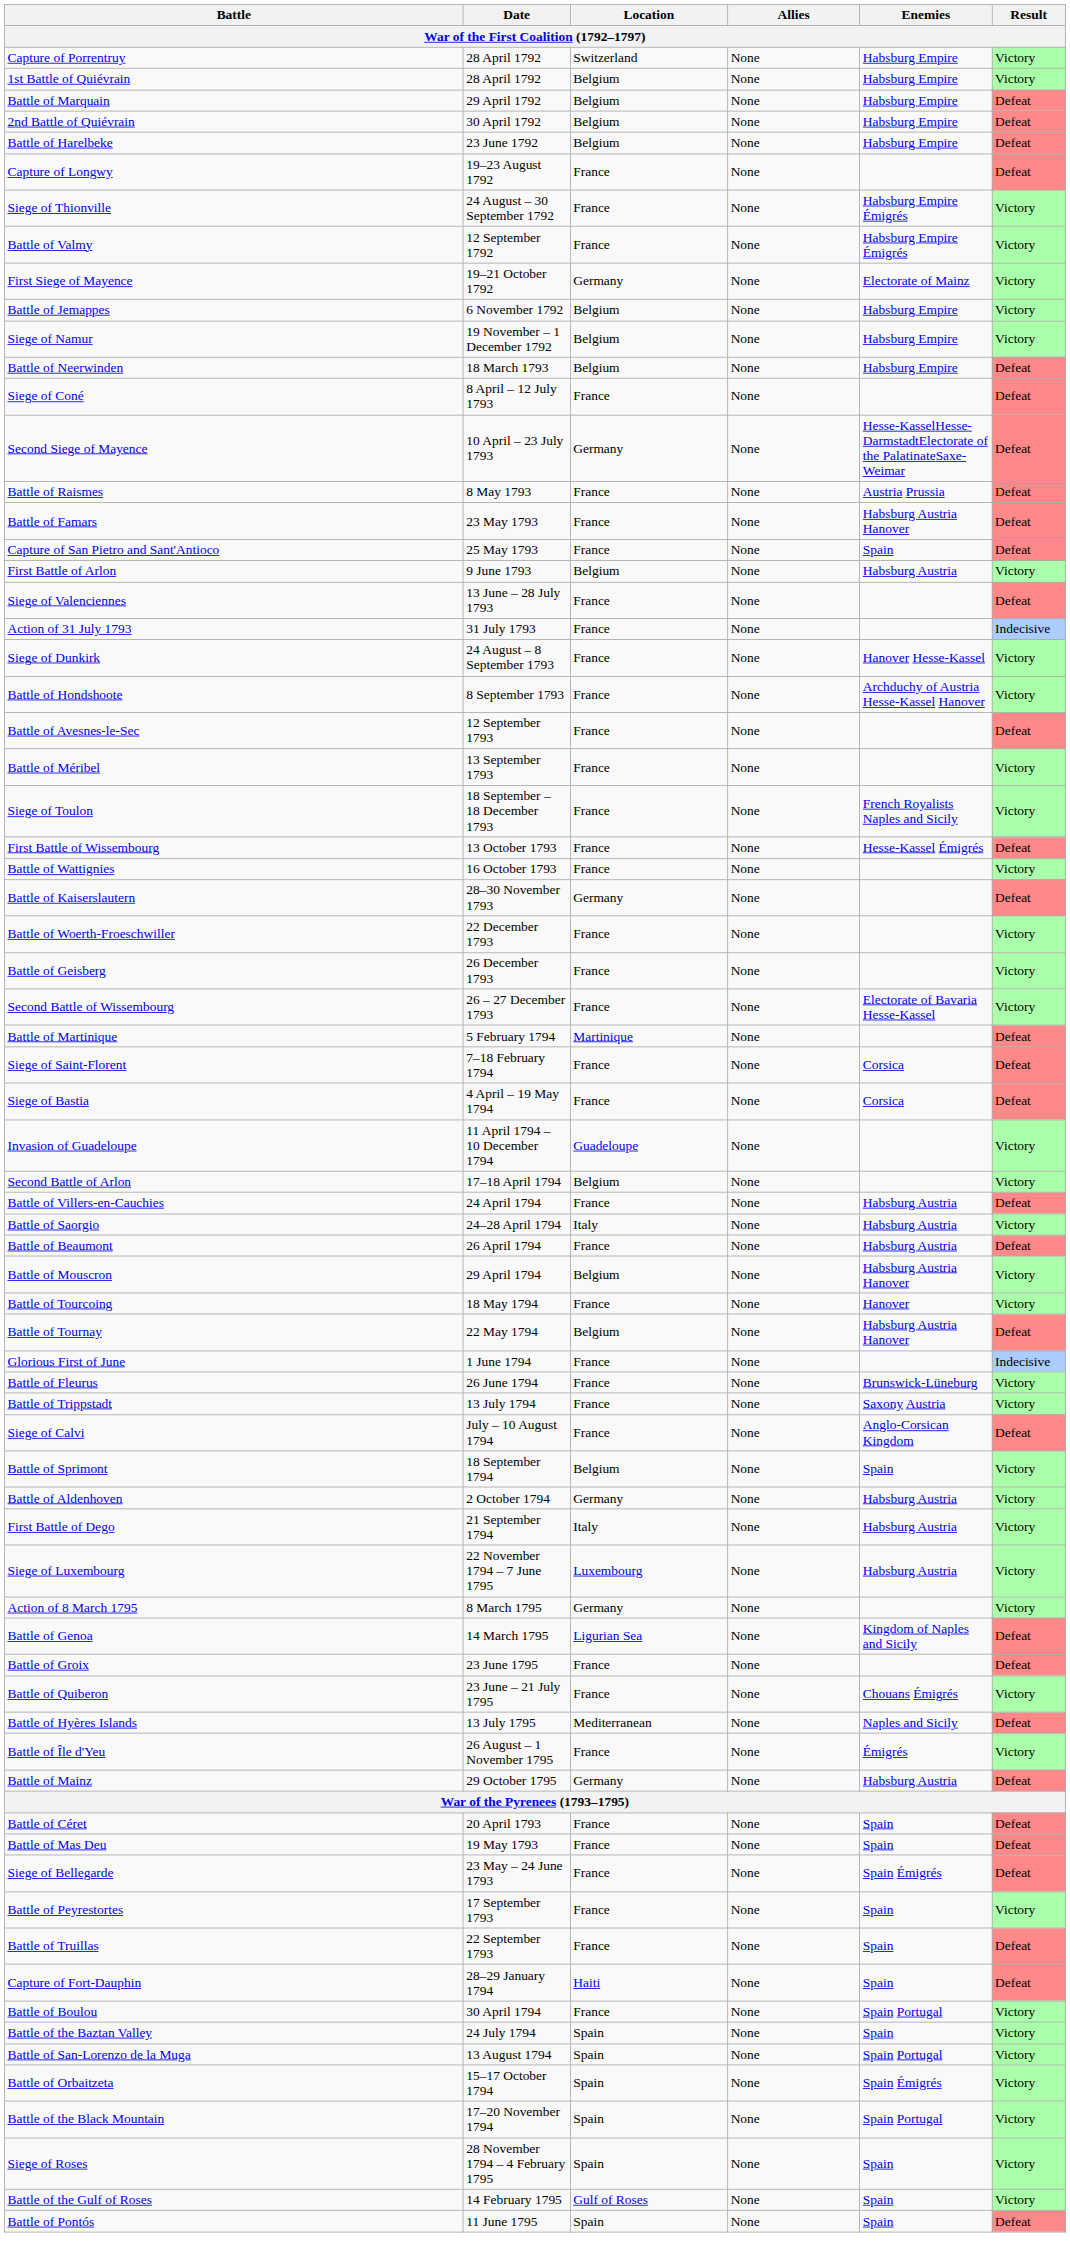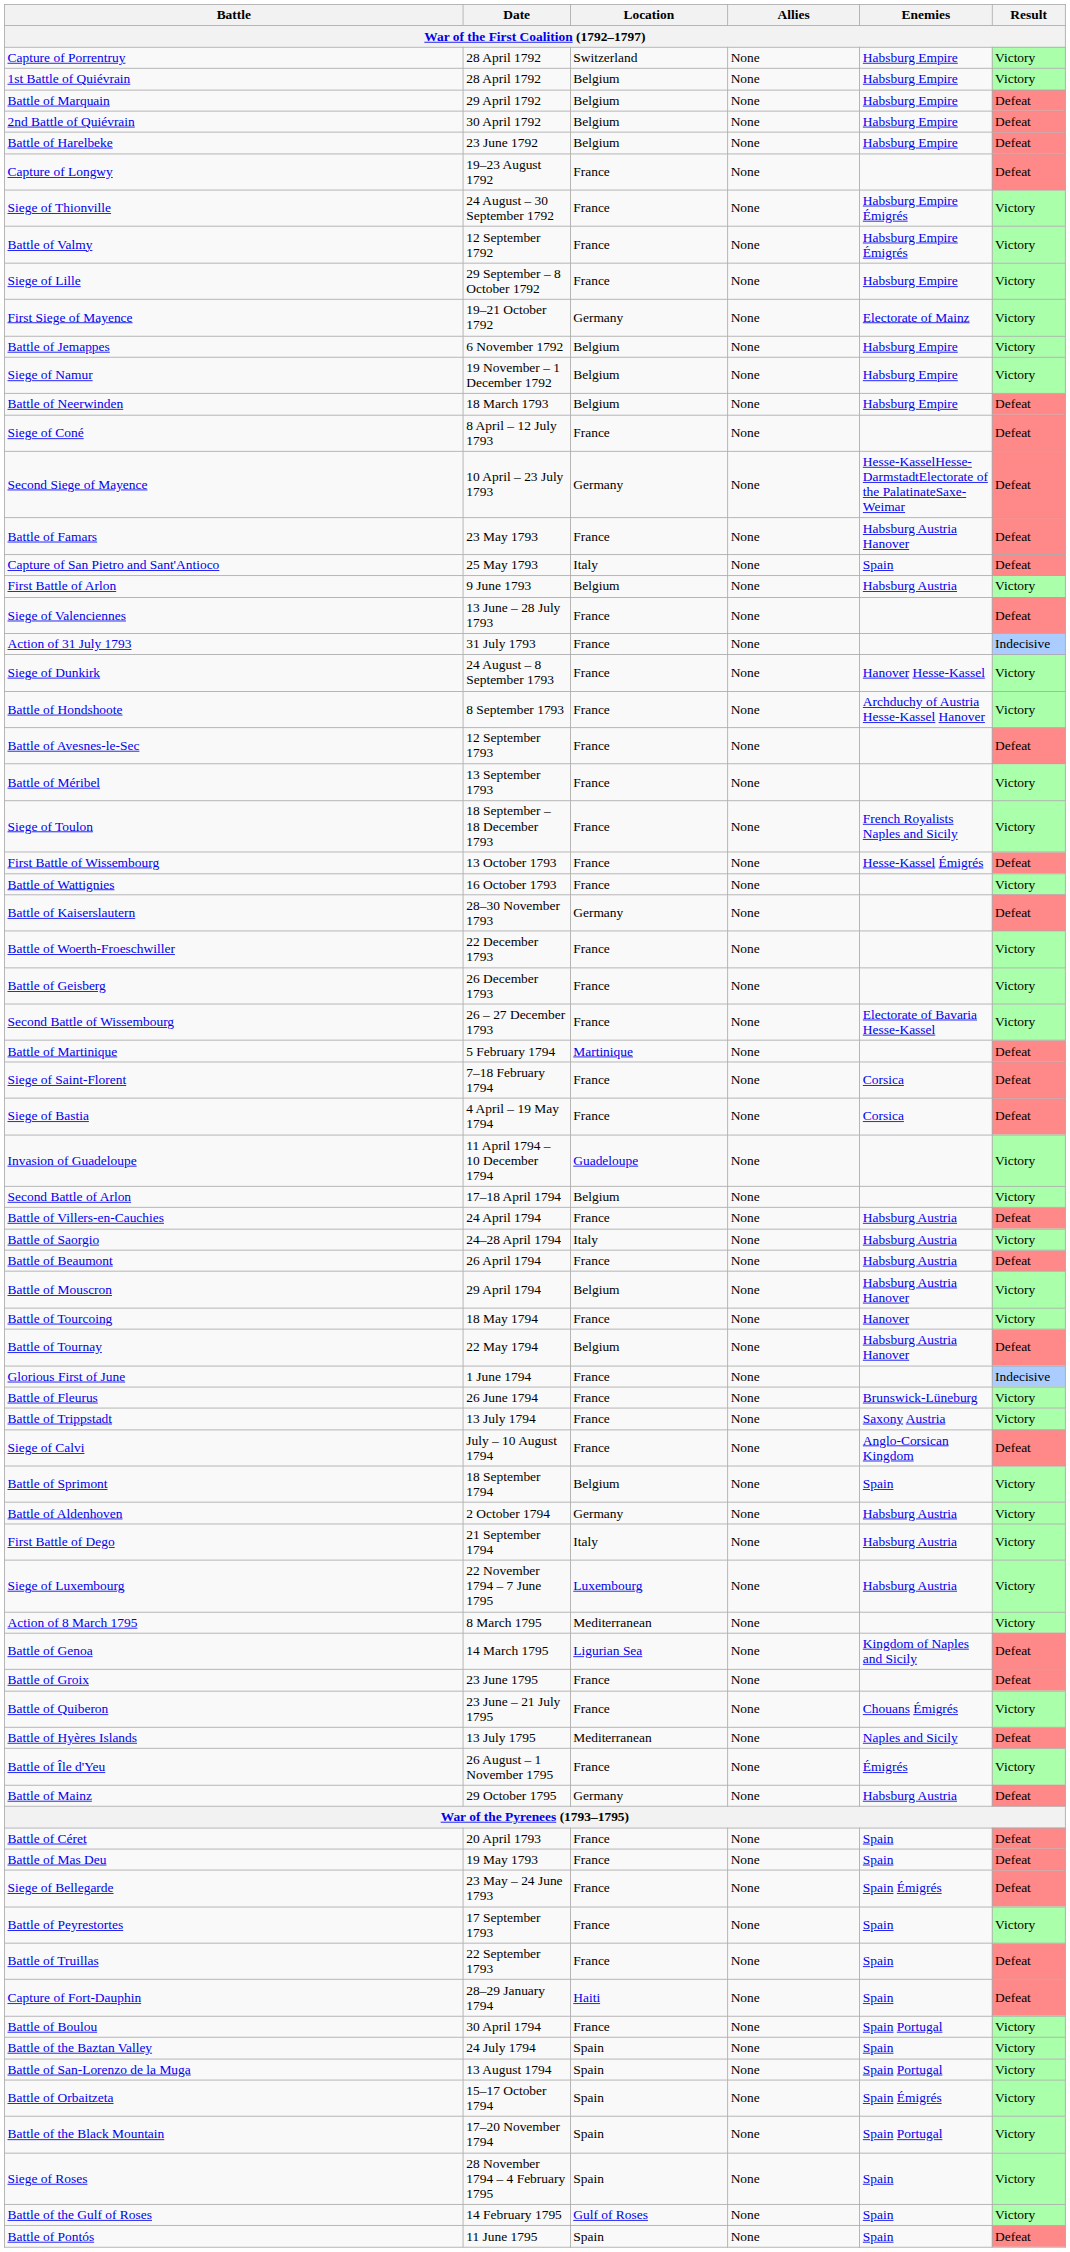 <table class="wikitable sortable" width="100%">
 <tr>
 <th>Battle</th>
 <th width="120">Date</th>
 <th width="180">Location</th>
 <th width="150">Allies</th>
 <th width="150">Enemies</th>
 <th width="80">Result</th>
 </tr>
 <tr>
 <th colspan="6"><a href='#'>War of the First Coalition</a> (1792–1797)</th>
 </tr>
 <tr>
 <td><a href='#'>Capture of Porrentruy</a></td>
 <td>28 April 1792</td>
 <td>Switzerland</td>
 <td>None</td>
 <td> <a href='#'>Habsburg Empire</a></td>
 <td style="background:#AFA">Victory</td>
 </tr>
 <tr>
 <td><a href='#'>1st Battle of Quiévrain</a></td>
 <td>28 April 1792</td>
 <td>Belgium</td>
 <td>None</td>
 <td> <a href='#'>Habsburg Empire</a></td>
 <td style="background:#AFA">Victory</td>
 </tr>
 <tr>
 <td><a href='#'>Battle of Marquain</a></td>
 <td>29 April 1792</td>
 <td>Belgium</td>
 <td>None</td>
 <td> <a href='#'>Habsburg Empire</a></td>
 <td style="background:#F88">Defeat</td>
 </tr>
 <tr>
 <td><a href='#'>2nd Battle of Quiévrain</a></td>
 <td>30 April 1792</td>
 <td>Belgium</td>
 <td>None</td>
 <td> <a href='#'>Habsburg Empire</a></td>
 <td style="background:#F88">Defeat</td>
 </tr>
 <tr>
 <td><a href='#'>Battle of Harelbeke</a></td>
 <td>23 June 1792</td>
 <td>Belgium</td>
 <td>None</td>
 <td> <a href='#'>Habsburg Empire</a></td>
 <td style="background:#F88">Defeat</td>
 </tr>
 <tr>
 <td><a href='#'>Capture of Longwy</a></td>
 <td>19–23 August 1792</td>
 <td>France</td>
 <td>None</td>
 <td></td>
 <td style="background:#F88">Defeat</td>
 </tr>
 <tr>
 <td><a href='#'>Siege of Thionville</a></td>
 <td>24 August – 30 September 1792</td>
 <td>France</td>
 <td>None</td>
 <td> <a href='#'>Habsburg Empire</a> <a href='#'>Émigrés</a></td>
 <td style="background:#AFA">Victory</td>
 </tr>
 <tr>
 <td><a href='#'>Battle of Valmy</a></td>
 <td>12 September 1792</td>
 <td>France</td>
 <td>None</td>
 <td> <a href='#'>Habsburg Empire</a> <a href='#'>Émigrés</a></td>
 <td style="background:#AFA">Victory</td>
 </tr>
 <tr>
+<td><a href='#'>Siege of Lille</a></td>
+<td>29 September – 8 October 1792</td>
+<td>France</td>
+<td>None</td>
+<td> <a href='#'>Habsburg Empire</a></td>
+<td style="background:#AFA">Victory</td>
+</tr>
+<tr>
 <td><a href='#'>First Siege of Mayence</a></td>
 <td>19–21 October 1792</td>
 <td>Germany</td>
 <td>None</td>
 <td> <a href='#'>Electorate of Mainz</a></td>
 <td style="background:#AFA">Victory</td>
 </tr>
 <tr>
 <td><a href='#'>Battle of Jemappes</a></td>
 <td>6 November 1792</td>
 <td>Belgium</td>
 <td>None</td>
 <td> <a href='#'>Habsburg Empire</a></td>
 <td style="background:#AFA">Victory</td>
 </tr>
 <tr>
 <td><a href='#'>Siege of Namur</a></td>
 <td>19 November – 1 December 1792</td>
 <td>Belgium</td>
 <td>None</td>
 <td> <a href='#'>Habsburg Empire</a></td>
 <td style="background:#AFA">Victory</td>
 </tr>
 <tr>
 <td><a href='#'>Battle of Neerwinden</a></td>
 <td>18 March 1793</td>
 <td>Belgium</td>
 <td>None</td>
 <td> <a href='#'>Habsburg Empire</a></td>
 <td style="background:#F88">Defeat</td>
 </tr>
 <tr>
 <td><a href='#'>Siege of Coné</a></td>
 <td>8 April – 12 July 1793</td>
 <td>France</td>
 <td>None</td>
 <td></td>
 <td style="background:#F88">Defeat</td>
 </tr>
 <tr>
 <td><a href='#'>Second Siege of Mayence</a></td>
 <td>10 April – 23 July 1793</td>
 <td>Germany</td>
 <td>None</td>
 <td> <a href='#'>Hesse-Kassel</a><a href='#'>Hesse-Darmstadt</a><a href='#'>Electorate of the Palatinate</a><a href='#'>Saxe-Weimar</a></td>
 <td style="background:#F88">Defeat</td>
 </tr>
 <tr>
-<td><a href='#'>Battle of Raismes</a></td>
-<td>8 May 1793</td>
-<td>France</td>
-<td>None</td>
-<td> <a href='#'>Austria</a> <a href='#'>Prussia</a></td>
-<td style="background:#F88">Defeat</td>
-</tr>
-<tr>
 <td><a href='#'>Battle of Famars</a></td>
 <td>23 May 1793</td>
 <td>France</td>
 <td>None</td>
 <td><a href='#'>Habsburg Austria</a> <a href='#'>Hanover</a></td>
 <td style="background:#F88">Defeat</td>
 </tr>
 <tr>
 <td><a href='#'>Capture of San Pietro and Sant'Antioco</a></td>
 <td>25 May 1793</td>
-<td>France</td>
+<td>Italy</td>
 <td>None</td>
 <td> <a href='#'>Spain</a></td>
 <td style="background:#F88">Defeat</td>
 </tr>
 <tr>
 <td><a href='#'>First Battle of Arlon</a></td>
 <td>9 June 1793</td>
 <td>Belgium</td>
 <td>None</td>
 <td><a href='#'>Habsburg Austria</a></td>
 <td style="background:#AFA">Victory</td>
 </tr>
 <tr>
 <td><a href='#'>Siege of Valenciennes</a></td>
 <td>13 June – 28 July 1793</td>
 <td>France</td>
 <td>None</td>
 <td></td>
 <td style="background:#F88">Defeat</td>
 </tr>
 <tr>
 <td><a href='#'>Action of 31 July 1793</a></td>
 <td>31 July 1793</td>
 <td>France</td>
 <td>None</td>
 <td></td>
 <td style="background:#ACF">Indecisive</td>
 </tr>
 <tr>
 <td><a href='#'>Siege of Dunkirk</a></td>
 <td>24 August – 8 September 1793</td>
 <td>France</td>
 <td>None</td>
 <td> <a href='#'>Hanover</a> <a href='#'>Hesse-Kassel</a></td>
 <td style="background:#AFA">Victory</td>
 </tr>
 <tr>
 <td><a href='#'>Battle of Hondshoote</a></td>
 <td>8 September 1793</td>
 <td>France</td>
 <td>None</td>
 <td> <a href='#'>Archduchy of Austria</a> <a href='#'>Hesse-Kassel</a> <a href='#'>Hanover</a></td>
 <td style="background:#AFA">Victory</td>
 </tr>
 <tr>
 <td><a href='#'>Battle of Avesnes-le-Sec</a></td>
 <td>12 September 1793</td>
 <td>France</td>
 <td>None</td>
 <td></td>
 <td style="background:#F88">Defeat</td>
 </tr>
 <tr>
 <td><a href='#'>Battle of Méribel</a></td>
 <td>13 September 1793</td>
 <td>France</td>
 <td>None</td>
 <td></td>
 <td style="background:#AFA">Victory</td>
 </tr>
 <tr>
 <td><a href='#'>Siege of Toulon</a></td>
 <td>18 September – 18 December 1793</td>
 <td>France</td>
 <td>None</td>
 <td> <a href='#'>French Royalists</a> <a href='#'>Naples and Sicily</a></td>
 <td style="background:#AFA">Victory</td>
 </tr>
 <tr>
 <td><a href='#'>First Battle of Wissembourg</a></td>
 <td>13 October 1793</td>
 <td>France</td>
 <td>None</td>
 <td> <a href='#'>Hesse-Kassel</a> <a href='#'>Émigrés</a></td>
 <td style="background:#F88">Defeat</td>
 </tr>
 <tr>
 <td><a href='#'>Battle of Wattignies</a></td>
 <td>16 October 1793</td>
 <td>France</td>
 <td>None</td>
 <td></td>
 <td style="background:#AFA">Victory</td>
 </tr>
 <tr>
 <td><a href='#'>Battle of Kaiserslautern</a></td>
 <td>28–30 November 1793</td>
 <td>Germany</td>
 <td>None</td>
 <td></td>
 <td style="background:#F88">Defeat</td>
 </tr>
 <tr>
 <td><a href='#'>Battle of Woerth-Froeschwiller</a></td>
 <td>22 December 1793</td>
 <td>France</td>
 <td>None</td>
 <td></td>
 <td style="background:#AFA">Victory</td>
 </tr>
 <tr>
 <td><a href='#'>Battle of Geisberg</a></td>
 <td>26 December 1793</td>
 <td>France</td>
 <td>None</td>
 <td></td>
 <td style="background:#AFA">Victory</td>
 </tr>
 <tr>
 <td><a href='#'>Second Battle of Wissembourg</a></td>
 <td>26 – 27 December 1793</td>
 <td>France</td>
 <td>None</td>
 <td> <a href='#'>Electorate of Bavaria</a> <a href='#'>Hesse-Kassel</a></td>
 <td style="background:#AFA">Victory</td>
 </tr>
 <tr>
 <td><a href='#'>Battle of Martinique</a></td>
 <td>5 February 1794</td>
 <td><a href='#'>Martinique</a></td>
 <td>None</td>
 <td></td>
 <td style="background:#F88">Defeat</td>
 </tr>
 <tr>
 <td><a href='#'>Siege of Saint-Florent</a></td>
 <td>7–18 February 1794</td>
 <td>France</td>
 <td>None</td>
 <td><a href='#'>Corsica</a></td>
 <td style="background:#F88">Defeat</td>
 </tr>
 <tr>
 <td><a href='#'>Siege of Bastia</a></td>
 <td>4 April – 19 May 1794</td>
 <td>France</td>
 <td>None</td>
 <td><a href='#'>Corsica</a></td>
 <td style="background:#F88">Defeat</td>
 </tr>
 <tr>
 <td><a href='#'>Invasion of Guadeloupe</a></td>
 <td>11 April 1794 – 10 December 1794</td>
 <td><a href='#'>Guadeloupe</a></td>
 <td>None</td>
 <td></td>
 <td style="background:#AFA">Victory</td>
 </tr>
 <tr>
 <td><a href='#'>Second Battle of Arlon</a></td>
 <td>17–18 April 1794</td>
 <td>Belgium</td>
 <td>None</td>
 <td></td>
 <td style="background:#AFA">Victory</td>
 </tr>
 <tr>
 <td><a href='#'>Battle of Villers-en-Cauchies</a></td>
 <td>24 April 1794</td>
 <td>France</td>
 <td>None</td>
 <td> <a href='#'>Habsburg Austria</a></td>
 <td style="background:#F88">Defeat</td>
 </tr>
 <tr>
 <td><a href='#'>Battle of Saorgio</a></td>
 <td>24–28 April 1794</td>
 <td>Italy</td>
 <td>None</td>
 <td> <a href='#'>Habsburg Austria</a></td>
 <td style="background:#AFA">Victory</td>
 </tr>
 <tr>
 <td><a href='#'>Battle of Beaumont</a></td>
 <td>26 April 1794</td>
 <td>France</td>
 <td>None</td>
 <td> <a href='#'>Habsburg Austria</a></td>
 <td style="background:#F88">Defeat</td>
 </tr>
 <tr>
 <td><a href='#'>Battle of Mouscron</a></td>
 <td>29 April 1794</td>
 <td>Belgium</td>
 <td>None</td>
 <td> <a href='#'>Habsburg Austria</a> <a href='#'>Hanover</a></td>
 <td style="background:#AFA">Victory</td>
 </tr>
 <tr>
 <td><a href='#'>Battle of Tourcoing</a></td>
 <td>18 May 1794</td>
 <td>France</td>
 <td>None</td>
 <td> <a href='#'>Hanover</a></td>
 <td style="background:#AFA">Victory</td>
 </tr>
 <tr>
 <td><a href='#'>Battle of Tournay</a></td>
 <td>22 May 1794</td>
 <td>Belgium</td>
 <td>None</td>
 <td> <a href='#'>Habsburg Austria</a> <a href='#'>Hanover</a></td>
 <td style="background:#F88">Defeat</td>
 </tr>
 <tr>
 <td><a href='#'>Glorious First of June</a></td>
 <td>1 June 1794</td>
 <td>France</td>
 <td>None</td>
 <td></td>
 <td style="background:#ACF">Indecisive</td>
 </tr>
 <tr>
 <td><a href='#'>Battle of Fleurus</a></td>
 <td>26 June 1794</td>
 <td>France</td>
 <td>None</td>
 <td> <a href='#'>Brunswick-Lüneburg</a></td>
 <td style="background:#AFA">Victory</td>
 </tr>
 <tr>
 <td><a href='#'>Battle of Trippstadt</a></td>
 <td>13 July 1794</td>
 <td>France</td>
 <td>None</td>
 <td> <a href='#'>Saxony</a> <a href='#'>Austria</a></td>
 <td style="background:#AFA">Victory</td>
 </tr>
 <tr>
 <td><a href='#'>Siege of Calvi</a></td>
 <td>July – 10 August 1794</td>
 <td>France</td>
 <td>None</td>
 <td> <a href='#'>Anglo-Corsican Kingdom</a></td>
 <td style="background:#F88">Defeat</td>
 </tr>
 <tr>
 <td><a href='#'>Battle of Sprimont</a></td>
 <td>18 September 1794</td>
 <td>Belgium</td>
 <td>None</td>
 <td> <a href='#'>Spain</a></td>
 <td style="background:#AFA">Victory</td>
 </tr>
 <tr>
 <td><a href='#'>Battle of Aldenhoven</a></td>
 <td>2 October 1794</td>
 <td>Germany</td>
 <td>None</td>
 <td> <a href='#'>Habsburg Austria</a></td>
 <td style="background:#AFA">Victory</td>
 </tr>
 <tr>
 <td><a href='#'>First Battle of Dego</a></td>
 <td>21 September 1794</td>
 <td>Italy</td>
 <td>None</td>
 <td> <a href='#'>Habsburg Austria</a></td>
 <td style="background:#AFA">Victory</td>
 </tr>
 <tr>
 <td><a href='#'>Siege of Luxembourg</a></td>
 <td>22 November 1794 – 7 June 1795</td>
 <td><a href='#'>Luxembourg</a></td>
 <td>None</td>
 <td> <a href='#'>Habsburg Austria</a></td>
 <td style="background:#AFA">Victory</td>
 </tr>
 <tr>
 <td><a href='#'>Action of 8 March 1795</a></td>
 <td>8 March 1795</td>
-<td>Germany</td>
+<td>Mediterranean</td>
 <td>None</td>
 <td></td>
 <td style="background:#AFA">Victory</td>
 </tr>
 <tr>
 <td><a href='#'>Battle of Genoa</a></td>
 <td>14 March 1795</td>
 <td><a href='#'>Ligurian Sea</a></td>
 <td>None</td>
 <td> <a href='#'>Kingdom of Naples and Sicily</a></td>
 <td style="background:#F88">Defeat</td>
 </tr>
 <tr>
 <td><a href='#'>Battle of Groix</a></td>
 <td>23 June 1795</td>
 <td>France</td>
 <td>None</td>
 <td></td>
 <td style="background:#F88">Defeat</td>
 </tr>
 <tr>
 <td><a href='#'>Battle of Quiberon</a></td>
 <td>23 June – 21 July 1795</td>
 <td>France</td>
 <td>None</td>
 <td> <a href='#'>Chouans</a> <a href='#'>Émigrés</a></td>
 <td style="background:#AFA">Victory</td>
 </tr>
 <tr>
 <td><a href='#'>Battle of Hyères Islands</a></td>
 <td>13 July 1795</td>
 <td>Mediterranean</td>
 <td>None</td>
 <td> <a href='#'>Naples and Sicily</a></td>
 <td style="background:#F88">Defeat</td>
 </tr>
 <tr>
 <td><a href='#'>Battle of Île d'Yeu</a></td>
 <td>26 August – 1 November 1795</td>
 <td>France</td>
 <td>None</td>
 <td> <a href='#'>Émigrés</a></td>
 <td style="background:#AFA">Victory</td>
 </tr>
 <tr>
 <td><a href='#'>Battle of Mainz</a></td>
 <td>29 October 1795</td>
 <td>Germany</td>
 <td>None</td>
 <td> <a href='#'>Habsburg Austria</a></td>
 <td style="background:#F88">Defeat</td>
 </tr>
 <tr>
 <th colspan="6"><a href='#'>War of the Pyrenees</a> (1793–1795)</th>
 </tr>
 <tr>
 <td><a href='#'>Battle of Céret</a></td>
 <td>20 April 1793</td>
 <td>France</td>
 <td>None</td>
 <td> <a href='#'>Spain</a></td>
 <td style="background:#F88">Defeat</td>
 </tr>
 <tr>
 <td><a href='#'>Battle of Mas Deu</a></td>
 <td>19 May 1793</td>
 <td>France</td>
 <td>None</td>
 <td> <a href='#'>Spain</a></td>
 <td style="background:#F88">Defeat</td>
 </tr>
 <tr>
 <td><a href='#'>Siege of Bellegarde</a></td>
 <td>23 May – 24 June 1793</td>
 <td>France</td>
 <td>None</td>
 <td> <a href='#'>Spain</a> <a href='#'>Émigrés</a></td>
 <td style="background:#F88">Defeat</td>
 </tr>
 <tr>
 <td><a href='#'>Battle of Peyrestortes</a></td>
 <td>17 September 1793</td>
 <td>France</td>
 <td>None</td>
 <td> <a href='#'>Spain</a></td>
 <td style="background:#AFA">Victory</td>
 </tr>
 <tr>
 <td><a href='#'>Battle of Truillas</a></td>
 <td>22 September 1793</td>
 <td>France</td>
 <td>None</td>
 <td> <a href='#'>Spain</a></td>
 <td style="background:#F88">Defeat</td>
 </tr>
 <tr>
 <td><a href='#'>Capture of Fort-Dauphin</a></td>
 <td>28–29 January 1794</td>
 <td><a href='#'>Haiti</a></td>
 <td>None</td>
 <td> <a href='#'>Spain</a></td>
 <td style="background:#F88">Defeat</td>
 </tr>
 <tr>
 <td><a href='#'>Battle of Boulou</a></td>
 <td>30 April 1794</td>
 <td>France</td>
 <td>None</td>
 <td> <a href='#'>Spain</a> <a href='#'>Portugal</a></td>
 <td style="background:#AFA">Victory</td>
 </tr>
 <tr>
 <td><a href='#'>Battle of the Baztan Valley</a></td>
 <td>24 July 1794</td>
 <td>Spain</td>
 <td>None</td>
 <td> <a href='#'>Spain</a></td>
 <td style="background:#AFA">Victory</td>
 </tr>
 <tr>
 <td><a href='#'>Battle of San-Lorenzo de la Muga</a></td>
 <td>13 August 1794</td>
 <td>Spain</td>
 <td>None</td>
 <td> <a href='#'>Spain</a> <a href='#'>Portugal</a></td>
 <td style="background:#AFA">Victory</td>
 </tr>
 <tr>
 <td><a href='#'>Battle of Orbaitzeta</a></td>
 <td>15–17 October 1794</td>
 <td>Spain</td>
 <td>None</td>
 <td> <a href='#'>Spain</a> <a href='#'>Émigrés</a></td>
 <td style="background:#AFA">Victory</td>
 </tr>
 <tr>
 <td><a href='#'>Battle of the Black Mountain</a></td>
 <td>17–20 November 1794</td>
 <td>Spain</td>
 <td>None</td>
 <td> <a href='#'>Spain</a> <a href='#'>Portugal</a></td>
 <td style="background:#AFA">Victory</td>
 </tr>
 <tr>
 <td><a href='#'>Siege of Roses</a></td>
 <td>28 November 1794 – 4 February 1795</td>
 <td>Spain</td>
 <td>None</td>
 <td> <a href='#'>Spain</a></td>
 <td style="background:#AFA">Victory</td>
 </tr>
 <tr>
 <td><a href='#'>Battle of the Gulf of Roses</a></td>
 <td>14 February 1795</td>
 <td><a href='#'>Gulf of Roses</a></td>
 <td>None</td>
 <td> <a href='#'>Spain</a></td>
 <td style="background:#AFA">Victory</td>
 </tr>
 <tr>
 <td><a href='#'>Battle of Pontós</a></td>
 <td>11 June 1795</td>
 <td>Spain</td>
 <td>None</td>
 <td> <a href='#'>Spain</a></td>
 <td style="background:#F88">Defeat</td>
 </tr>
 </table>
